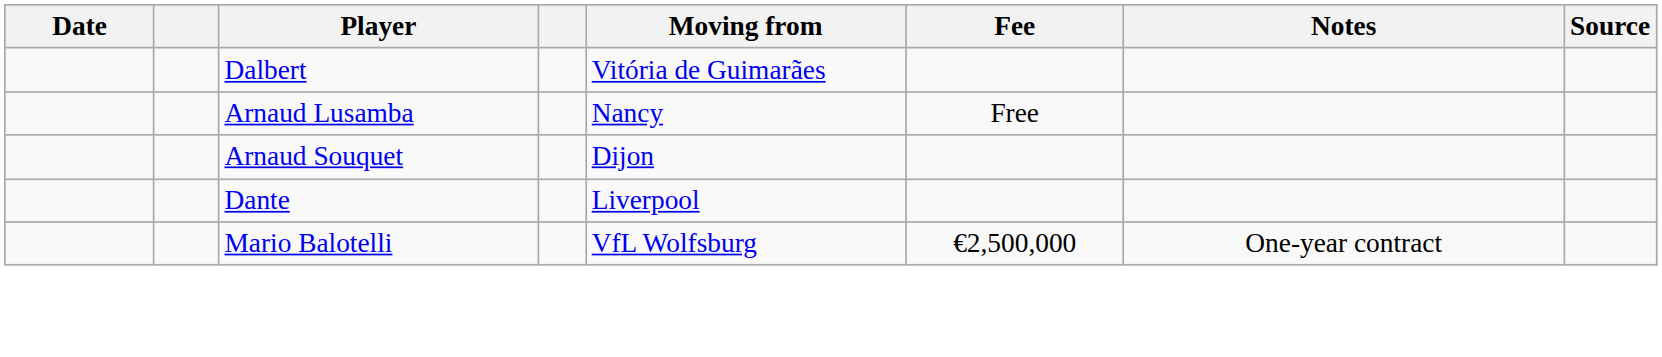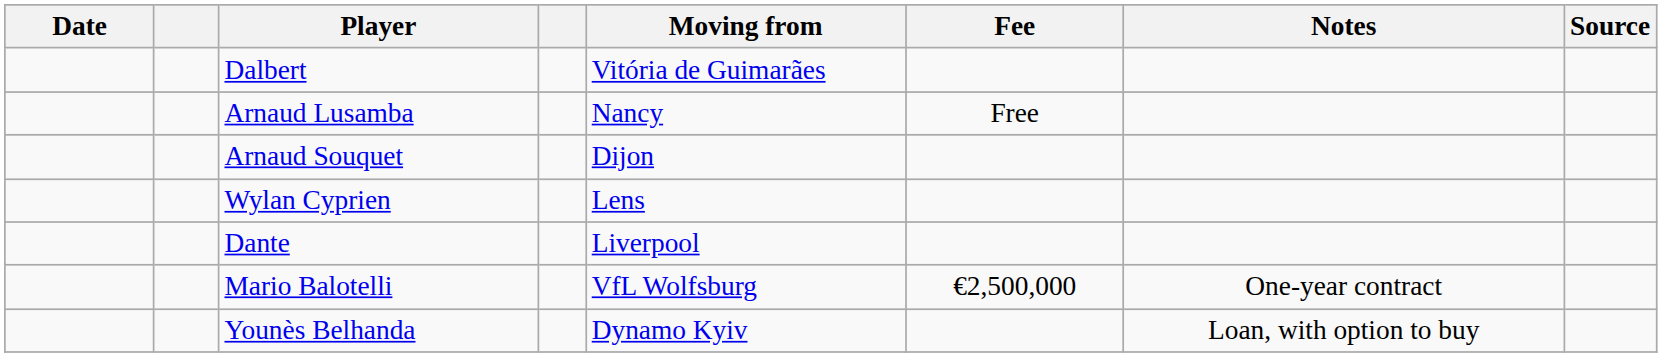 <table class="wikitable sortable">
 <tr>
 <th style="width:80px;">Date</th>
 <th style="width:30px;"></th>
 <th style="width:180px;">Player</th>
 <th style="width:20px;"></th>
 <th style="width:180px;">Moving from</th>
 <th style="width:120px;" class="unsortable">Fee</th>
 <th style="width:250px;" class="unsortable">Notes</th>
 <th style="width:20px;">Source</th>
 </tr>
 <tr>
 <td></td>
 <td align=center></td>
 <td> <a href='#'>Dalbert</a></td>
 <td align=center></td>
 <td> <a href='#'>Vitória de Guimarães</a></td>
 <td align=center></td>
 <td align=center></td>
 <td></td>
 </tr>
 <tr>
 <td></td>
 <td align=center></td>
 <td> <a href='#'>Arnaud Lusamba</a></td>
 <td align=center></td>
 <td> <a href='#'>Nancy</a></td>
 <td align=center>Free</td>
 <td align=center></td>
 <td></td>
 </tr>
 <tr>
 <td></td>
 <td align=center></td>
 <td> <a href='#'>Arnaud Souquet</a></td>
 <td align=center></td>
 <td> <a href='#'>Dijon</a></td>
 <td align=center></td>
 <td align=center></td>
 <td></td>
 </tr>
 <tr>
 <td></td>
 <td align=center></td>
+<td> <a href='#'>Wylan Cyprien</a></td>
+<td align=center></td>
+<td> <a href='#'>Lens</a></td>
+<td align=center></td>
+<td align=center></td>
+<td></td>
+</tr>
+<tr>
+<td></td>
+<td align=center></td>
 <td> <a href='#'>Dante</a></td>
 <td align=center></td>
 <td> <a href='#'>Liverpool</a></td>
 <td align=center></td>
 <td align=center></td>
 <td></td>
 </tr>
 <tr>
 <td></td>
 <td align=center></td>
 <td> <a href='#'>Mario Balotelli</a></td>
 <td align=center></td>
 <td> <a href='#'>VfL Wolfsburg</a></td>
 <td align=center>€2,500,000</td>
 <td align=center>One-year contract</td>
 <td></td>
 </tr>
+<tr>
+<td></td>
+<td align=center></td>
+<td> <a href='#'>Younès Belhanda</a></td>
+<td align=center></td>
+<td> <a href='#'>Dynamo Kyiv</a></td>
+<td align=center></td>
+<td align=center>Loan, with option to buy</td>
+<td></td>
+</tr>
 </table>
